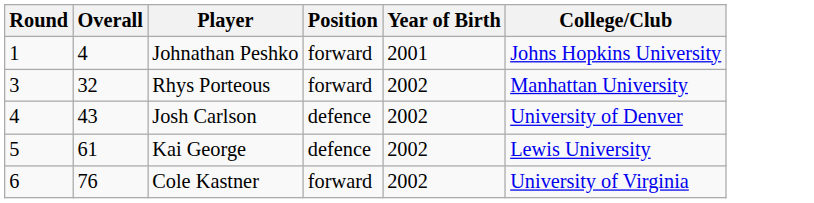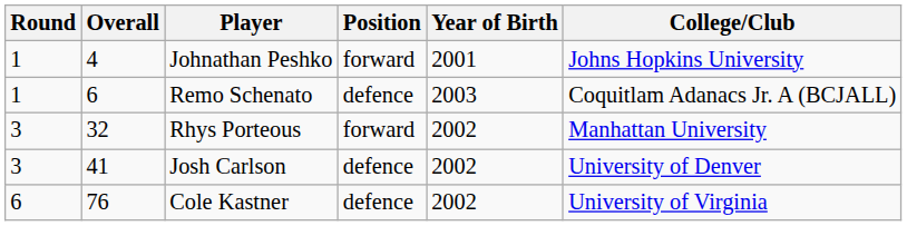 <table class="wikitable">
 <tr>
 <th>Round</th>
 <th>Overall</th>
 <th>Player</th>
 <th>Position</th>
 <th>Year of Birth</th>
 <th>College/Club</th>
 </tr>
 <tr>
 <td>1</td>
 <td>4</td>
 <td>Johnathan Peshko</td>
 <td>forward</td>
 <td>2001</td>
 <td><a href='#'>Johns Hopkins University</a></td>
 </tr>
 <tr>
+<td>1</td>
+<td>6</td>
+<td>Remo Schenato</td>
+<td>defence</td>
+<td>2003</td>
+<td>Coquitlam Adanacs Jr. A (BCJALL)</td>
+</tr>
+<tr>
 <td>3</td>
 <td>32</td>
 <td>Rhys Porteous</td>
 <td>forward</td>
 <td>2002</td>
 <td><a href='#'>Manhattan University</a></td>
 </tr>
 <tr>
-<td>4</td>
-<td>43</td>
+<td>3</td>
+<td>41</td>
 <td>Josh Carlson</td>
 <td>defence</td>
 <td>2002</td>
 <td><a href='#'>University of Denver</a></td>
 </tr>
 <tr>
-<td>5</td>
-<td>61</td>
-<td>Kai George</td>
-<td>defence</td>
-<td>2002</td>
-<td><a href='#'>Lewis University</a></td>
-</tr>
-<tr>
 <td>6</td>
 <td>76</td>
 <td>Cole Kastner</td>
-<td>forward</td>
+<td>defence</td>
 <td>2002</td>
 <td><a href='#'>University of Virginia</a></td>
 </tr>
 </table>
